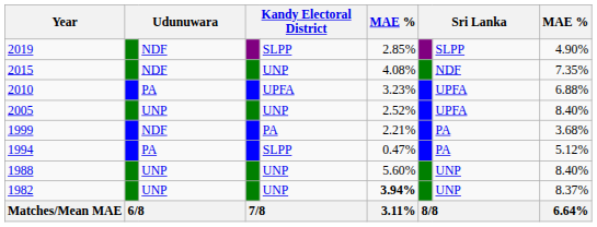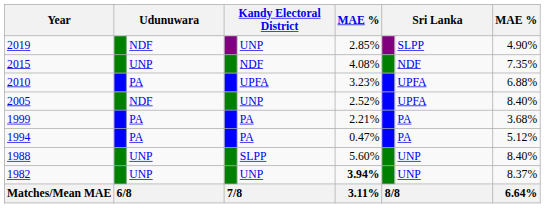 <table class="wikitable">
 <tr>
 <th>Year</th>
 <th colspan="2" width="144px">Udunuwara</th>
 <th colspan="2" width="144px"><a href='#'>Kandy Electoral District</a></th>
 <th><a href='#'>MAE</a> %</th>
 <th colspan="2" width="144px">Sri Lanka</th>
 <th>MAE %</th>
 </tr>
 <tr>
 <td><a href='#'>2019</a></td>
 <td style="background-color:green;" width="10px"></td>
 <td style="text-align:left;"><a href='#'>NDF</a></td>
 <td style="background-color:purple;" width="10px"></td>
-<td style="text-align:left;"><a href='#'>SLPP</a></td>
+<td style="text-align:left;"><a href='#'>UNP</a></td>
 <td style="text-align:right;">2.85%</td>
 <td style="background-color:purple;" width="10px"></td>
 <td style="text-align:left;"><a href='#'>SLPP</a></td>
 <td style="text-align:right;">4.90%</td>
 </tr>
 <tr>
 <td><a href='#'>2015</a></td>
 <td style="background-color:green;" width="10px"></td>
+<td style="text-align:left;"><a href='#'>UNP</a></td>
+<td style="background-color:green;" width="10px"></td>
 <td style="text-align:left;"><a href='#'>NDF</a></td>
-<td style="background-color:green;" width="10px"></td>
-<td style="text-align:left;"><a href='#'>UNP</a></td>
 <td style="text-align:right;">4.08%</td>
 <td style="background-color:green;" width="10px"></td>
 <td style="text-align:left;"><a href='#'>NDF</a></td>
 <td style="text-align:right;">7.35%</td>
 </tr>
 <tr>
 <td><a href='#'>2010</a></td>
 <td style="background-color:blue;" width="10px"></td>
 <td style="text-align:left;"><a href='#'>PA</a></td>
 <td style="background-color:blue;" width="10px"></td>
 <td style="text-align:left;"><a href='#'>UPFA</a></td>
 <td style="text-align:right;">3.23%</td>
 <td style="background-color:blue;" width="10px"></td>
 <td style="text-align:left;"><a href='#'>UPFA</a></td>
 <td style="text-align:right;">6.88%</td>
 </tr>
 <tr>
 <td><a href='#'>2005</a></td>
 <td style="background-color:green;" width="10px"></td>
-<td style="text-align:left;"><a href='#'>UNP</a></td>
+<td style="text-align:left;"><a href='#'>NDF</a></td>
 <td style="background-color:green;" width="10px"></td>
 <td style="text-align:left;"><a href='#'>UNP</a></td>
 <td style="text-align:right;">2.52%</td>
 <td style="background-color:blue;" width="10px"></td>
 <td style="text-align:left;"><a href='#'>UPFA</a></td>
 <td style="text-align:right;">8.40%</td>
 </tr>
 <tr>
 <td><a href='#'>1999</a></td>
 <td style="background-color:blue;" width="10px"></td>
-<td style="text-align:left;"><a href='#'>NDF</a></td>
+<td style="text-align:left;"><a href='#'>PA</a></td>
 <td style="background-color:blue;" width="10px"></td>
 <td style="text-align:left;"><a href='#'>PA</a></td>
 <td style="text-align:right;">2.21%</td>
 <td style="background-color:blue;" width="10px"></td>
 <td style="text-align:left;"><a href='#'>PA</a></td>
 <td style="text-align:right;">3.68%</td>
 </tr>
 <tr>
 <td><a href='#'>1994</a></td>
 <td style="background-color:blue;" width="10px"></td>
 <td style="text-align:left;"><a href='#'>PA</a></td>
 <td style="background-color:blue;" width="10px"></td>
-<td style="text-align:left;"><a href='#'>SLPP</a></td>
+<td style="text-align:left;"><a href='#'>PA</a></td>
 <td style="text-align:right;">0.47%</td>
 <td style="background-color:blue;" width="10px"></td>
 <td style="text-align:left;"><a href='#'>PA</a></td>
 <td style="text-align:right;">5.12%</td>
 </tr>
 <tr>
 <td><a href='#'>1988</a></td>
 <td style="background-color:green;" width="10px"></td>
 <td style="text-align:left;"><a href='#'>UNP</a></td>
 <td style="background-color:green;" width="10px"></td>
-<td style="text-align:left;"><a href='#'>UNP</a></td>
+<td style="text-align:left;"><a href='#'>SLPP</a></td>
 <td style="text-align:right;">5.60%</td>
 <td style="background-color:green;" width="10px"></td>
 <td style="text-align:left;"><a href='#'>UNP</a></td>
 <td style="text-align:right;">8.40%</td>
 </tr>
 <tr>
 <td><a href='#'>1982</a></td>
 <td style="background-color:green;" width="10px"></td>
 <td style="text-align:left;"><a href='#'>UNP</a></td>
 <td style="background-color:green;" width="10px"></td>
 <td style="text-align:left;"><a href='#'>UNP</a></td>
 <td style="text-align:right;"><strong>3.94%</strong></td>
 <td style="background-color:green;" width="10px"></td>
 <td style="text-align:left;"><a href='#'>UNP</a></td>
 <td style="text-align:right;">8.37%</td>
 </tr>
 <tr>
 <th>Matches/Mean MAE</th>
 <th style="text-align:left;"colspan="2" width="144px">6/8</th>
 <th style="text-align:left;"colspan="2" width="144px">7/8</th>
 <th style="text-align:right;">3.11%</th>
 <th style="text-align:left;"colspan="2" width="144px">8/8</th>
 <th style="text-align:right;">6.64%</th>
 </tr>
 </table>
